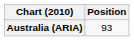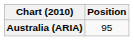 <table class="wikitable plainrowheaders" style="text-align:center">
 <tr>
 <th scope="col">Chart (2010)</th>
 <th scope="col">Position</th>
 </tr>
 <tr>
 <th scope="row">Australia (ARIA)</th>
-<td style="text-align:center;">93</td>
+<td style="text-align:center;">95</td>
 </tr>
 </table>
